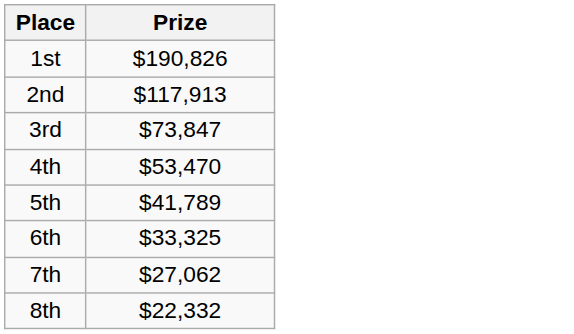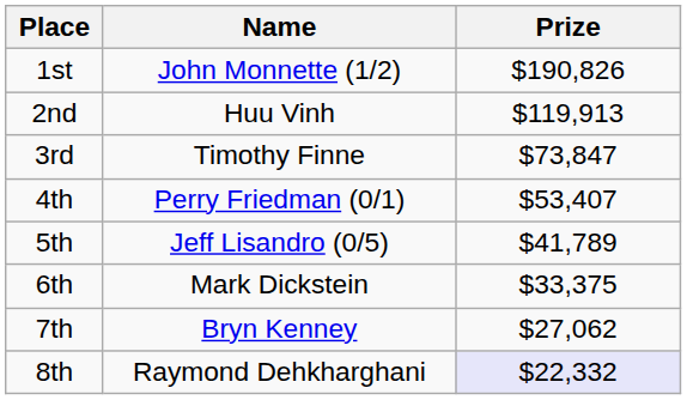 <table class="wikitable">
 <tr>
 <th width="50">Place</th>
+<th width="200">Name</th>
 <th width="125">Prize</th>
 </tr>
 <tr>
 <td align = "center">1st</td>
+<td align = "center"><a href='#'>John Monnette</a> (1/2)</td>
 <td align = "center">$190,826</td>
 </tr>
 <tr>
 <td align = "center">2nd</td>
-<td align = "center">$117,913</td>
+<td align = "center">Huu Vinh</td>
+<td align = "center">$119,913</td>
 </tr>
 <tr>
 <td align = "center">3rd</td>
+<td align = "center">Timothy Finne</td>
 <td align = "center">$73,847</td>
 </tr>
 <tr>
 <td align = "center">4th</td>
-<td align = "center">$53,470</td>
+<td align = "center"><a href='#'>Perry Friedman</a> (0/1)</td>
+<td align = "center">$53,407</td>
 </tr>
 <tr>
 <td align = "center">5th</td>
+<td align = "center"><a href='#'>Jeff Lisandro</a> (0/5)</td>
 <td align = "center">$41,789</td>
 </tr>
 <tr>
 <td align = "center">6th</td>
-<td align = "center">$33,325</td>
+<td align = "center">Mark Dickstein</td>
+<td align = "center">$33,375</td>
 </tr>
 <tr>
 <td align = "center">7th</td>
+<td align = "center"><a href='#'>Bryn Kenney</a></td>
 <td align = "center">$27,062</td>
 </tr>
 <tr>
 <td align = "center">8th</td>
-<td align = "center">$22,332</td>
+<td align = "center">Raymond Dehkharghani</td>
+<td align = "center" style="background: lavender;">$22,332</td>
 </tr>
 </table>
